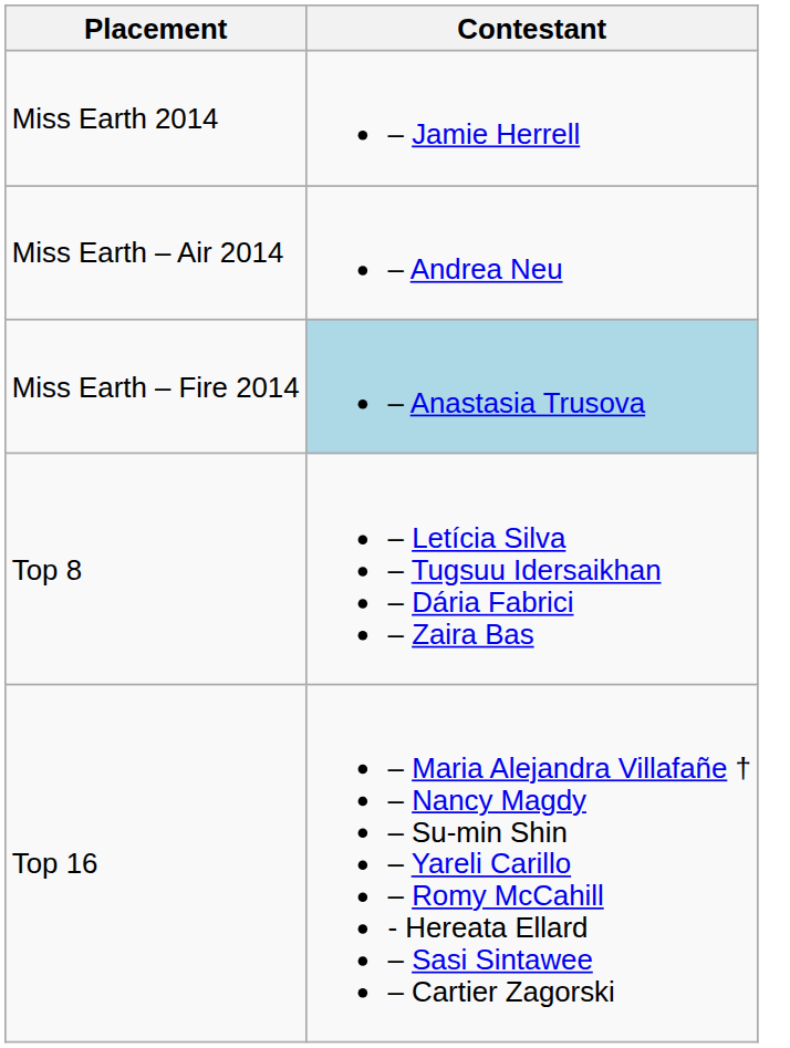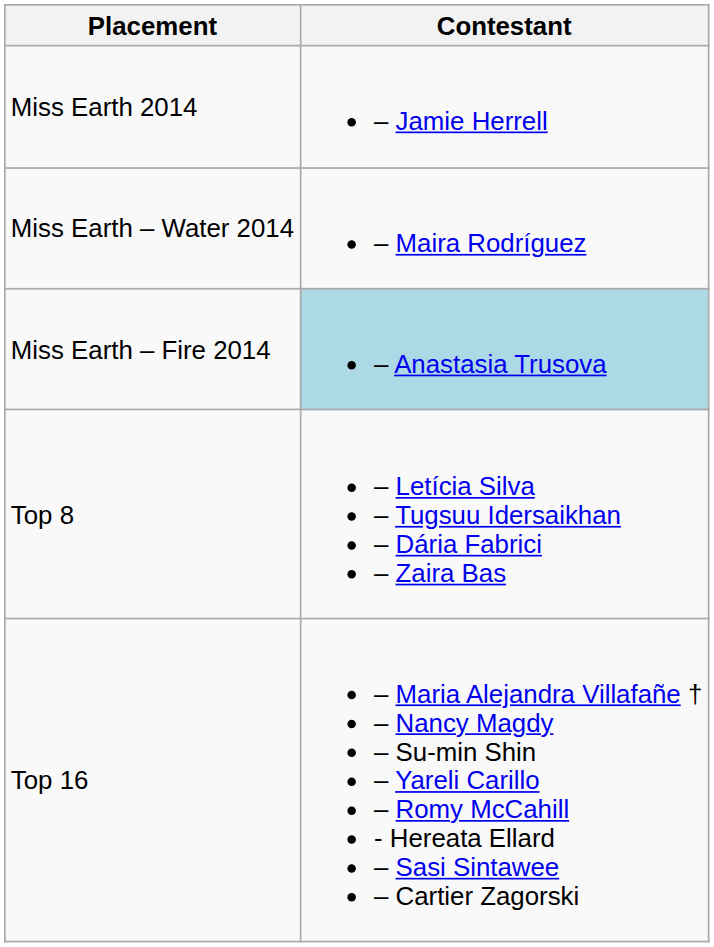 <table class="wikitable sortable" style="font-size:95%;">
 <tr>
 <th>Placement</th>
 <th>Contestant</th>
 </tr>
 <tr>
 <td>Miss Earth 2014</td>
 <td><br><ul><li> – <a href='#'>Jamie Herrell</a></li></ul></td>
 </tr>
 <tr>
-<td>Miss Earth – Air 2014</td>
-<td><br><ul><li> – <a href='#'>Andrea Neu</a></li></ul></td>
+<td>Miss Earth – Water 2014</td>
+<td><br><ul><li> – <a href='#'>Maira Rodríguez</a></li></ul></td>
 </tr>
 <tr>
 <td>Miss Earth – Fire 2014</td>
 <td style="background: lightblue;"><br><ul><li> – <a href='#'>Anastasia Trusova</a></li></ul></td>
 </tr>
 <tr>
 <td>Top 8</td>
 <td><br><ul><li> – <a href='#'>Letícia Silva</a></li><li> – <a href='#'>Tugsuu Idersaikhan</a></li><li> – <a href='#'>Dária Fabrici</a></li><li> – <a href='#'>Zaira Bas</a></li></ul></td>
 </tr>
 <tr>
 <td>Top 16</td>
 <td><br><ul><li> – <a href='#'>Maria Alejandra Villafañe</a> †</li><li> – <a href='#'>Nancy Magdy</a></li><li> – Su-min Shin</li><li> – <a href='#'>Yareli Carillo</a></li><li> – <a href='#'>Romy McCahill</a></li><li> - Hereata Ellard</li><li> – <a href='#'>Sasi Sintawee</a></li><li> – Cartier Zagorski</li></ul></td>
 </tr>
 </table>
